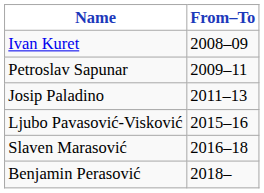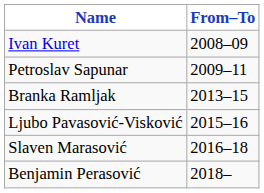 <table class="wikitable" style="text-align: left">
 <tr>
 <th style="color:#1C39BB; background:#FFFFFF;">Name</th>
 <th style="color:#1C39BB; background:#FFFFFF;">From–To</th>
 </tr>
 <tr>
 <td> <a href='#'>Ivan Kuret</a></td>
 <td>2008–09</td>
 </tr>
 <tr>
 <td> Petroslav Sapunar</td>
 <td>2009–11</td>
 </tr>
 <tr>
-<td> Josip Paladino</td>
-<td>2011–13</td>
+<td> Branka Ramljak</td>
+<td>2013–15</td>
 </tr>
 <tr>
 <td> Ljubo Pavasović-Visković</td>
 <td>2015–16</td>
 </tr>
 <tr>
 <td> Slaven Marasović</td>
 <td>2016–18</td>
 </tr>
 <tr>
 <td> Benjamin Perasović</td>
 <td>2018–</td>
 </tr>
 </table>
